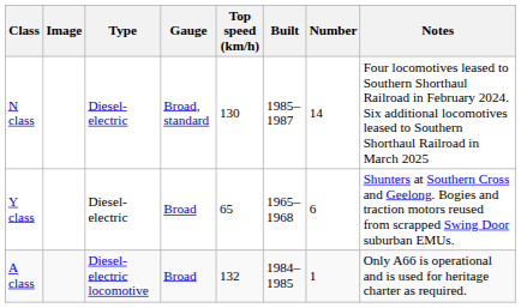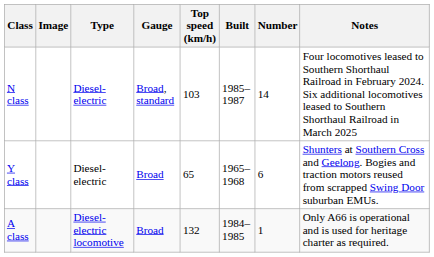 <table class="wikitable sortable">
 <tr>
 <th>Class</th>
 <th>Image</th>
 <th>Type</th>
 <th>Gauge</th>
 <th>Top speed<br>(km/h)</th>
 <th>Built</th>
 <th>Number</th>
 <th>Notes</th>
 </tr>
 <tr bgcolor="#FFFFFF">
 <td><a href='#'>N class</a></td>
 <td></td>
 <td><a href='#'>Diesel-electric</a></td>
 <td><a href='#'>Broad</a>, <a href='#'>standard</a></td>
-<td>130</td>
+<td>103</td>
 <td>1985–1987</td>
 <td>14</td>
 <td>Four locomotives leased to Southern Shorthaul Railroad in February 2024. Six additional locomotives leased to Southern Shorthaul Railroad in March 2025</td>
 </tr>
 <tr bgcolor="#FFFFFF">
 <td><a href='#'>Y class</a></td>
 <td></td>
 <td>Diesel-electric</td>
 <td><a href='#'>Broad</a></td>
 <td>65</td>
 <td>1965–1968</td>
 <td>6</td>
 <td><a href='#'>Shunters</a> at <a href='#'>Southern Cross</a> and <a href='#'>Geelong</a>. Bogies and traction motors reused from scrapped <a href='#'>Swing Door</a> suburban EMUs.</td>
 </tr>
 <tr>
 <td><a href='#'>A class</a></td>
 <td></td>
 <td><a href='#'>Diesel-electric locomotive</a></td>
 <td><a href='#'>Broad</a></td>
 <td>132</td>
 <td>1984–1985</td>
 <td>1</td>
 <td>Only A66 is operational and is used for heritage charter as required.</td>
 </tr>
 </table>
